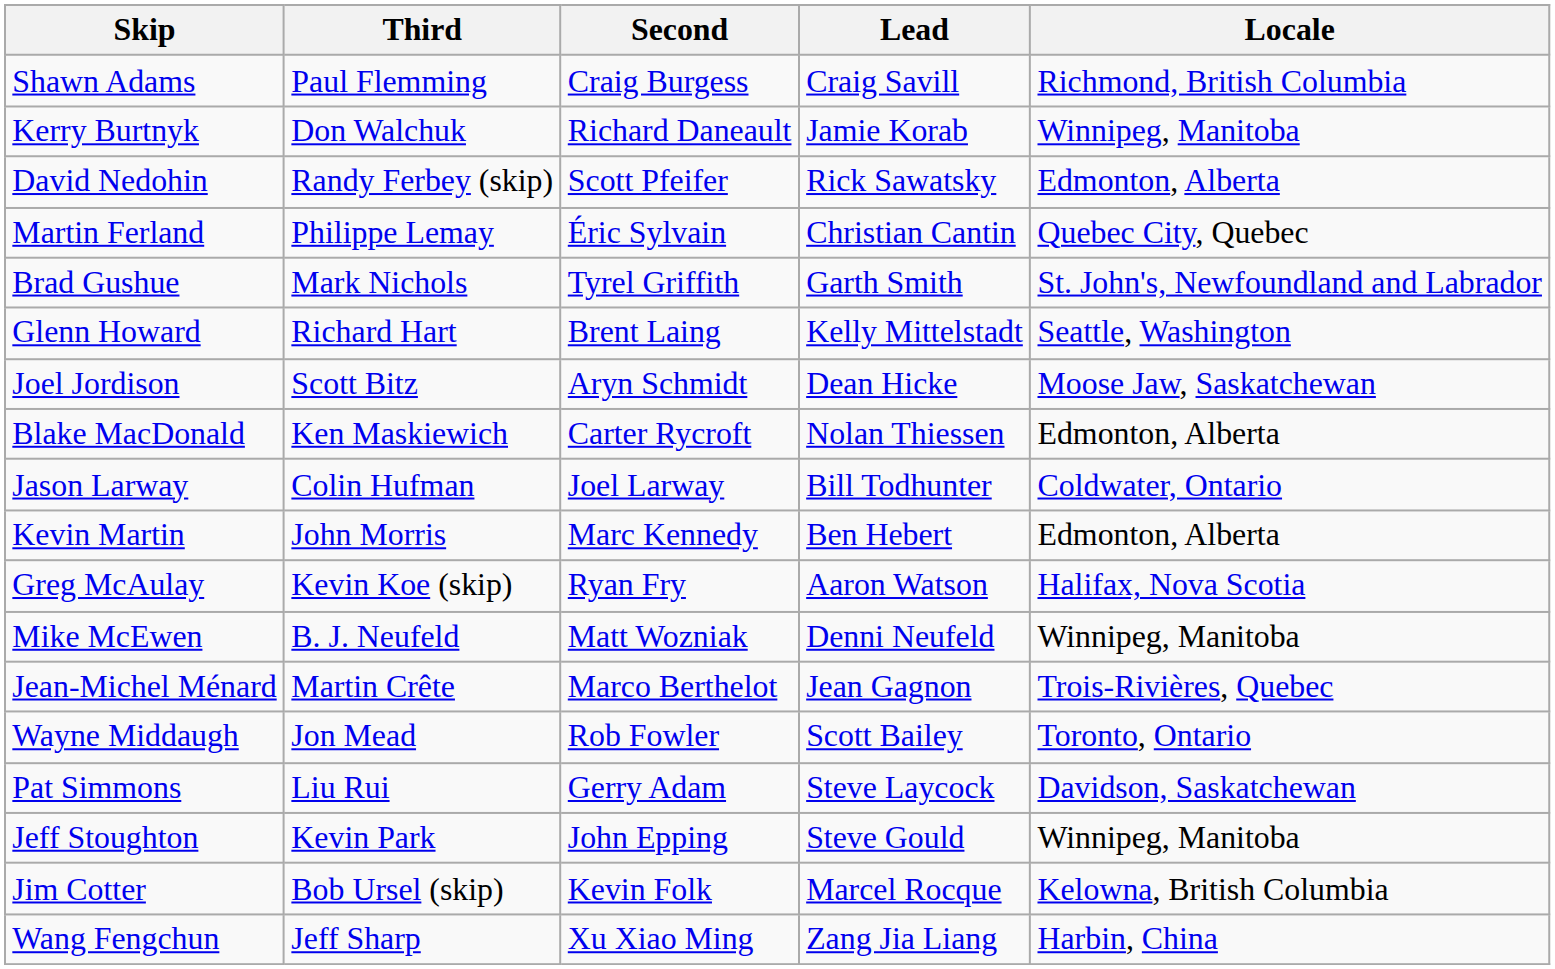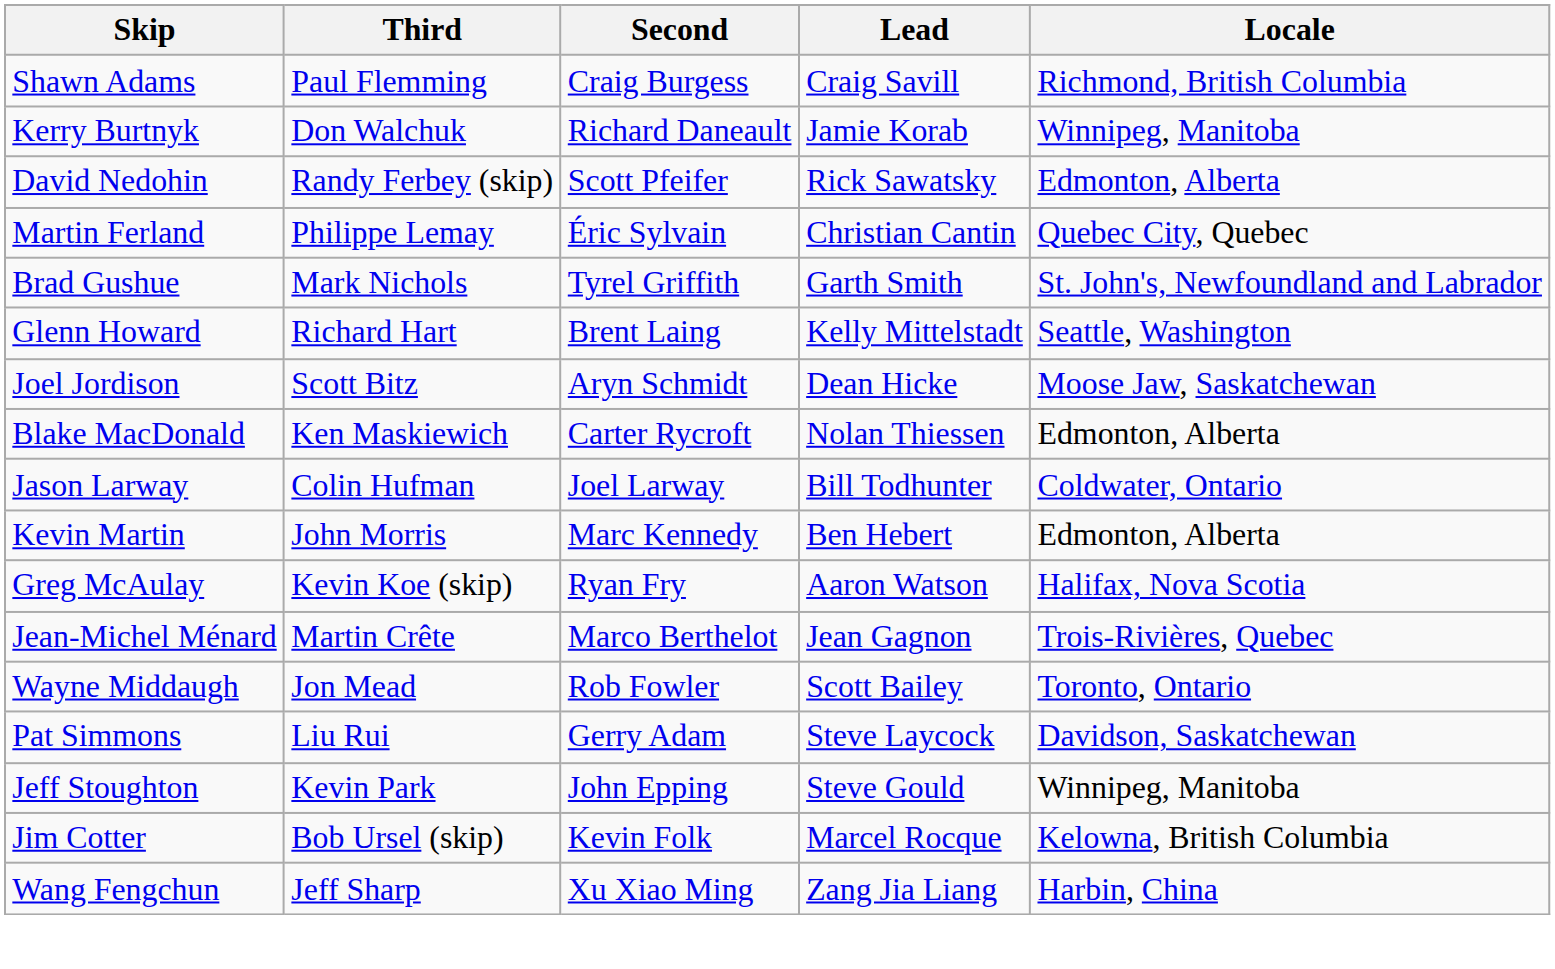 <table class="wikitable">
 <tr>
 <th>Skip</th>
 <th>Third</th>
 <th>Second</th>
 <th>Lead</th>
 <th>Locale</th>
 </tr>
 <tr>
 <td><a href='#'>Shawn Adams</a></td>
 <td><a href='#'>Paul Flemming</a></td>
 <td><a href='#'>Craig Burgess</a></td>
 <td><a href='#'>Craig Savill</a></td>
 <td> <a href='#'>Richmond, British Columbia</a></td>
 </tr>
 <tr>
 <td><a href='#'>Kerry Burtnyk</a></td>
 <td><a href='#'>Don Walchuk</a></td>
 <td><a href='#'>Richard Daneault</a></td>
 <td><a href='#'>Jamie Korab</a></td>
 <td> <a href='#'>Winnipeg</a>, <a href='#'>Manitoba</a></td>
 </tr>
 <tr>
 <td><a href='#'>David Nedohin</a></td>
 <td><a href='#'>Randy Ferbey</a> (skip)</td>
 <td><a href='#'>Scott Pfeifer</a></td>
 <td><a href='#'>Rick Sawatsky</a></td>
 <td> <a href='#'>Edmonton</a>, <a href='#'>Alberta</a></td>
 </tr>
 <tr>
 <td><a href='#'>Martin Ferland</a></td>
 <td><a href='#'>Philippe Lemay</a></td>
 <td><a href='#'>Éric Sylvain</a></td>
 <td><a href='#'>Christian Cantin</a></td>
 <td> <a href='#'>Quebec City</a>, Quebec</td>
 </tr>
 <tr>
 <td><a href='#'>Brad Gushue</a></td>
 <td><a href='#'>Mark Nichols</a></td>
 <td><a href='#'>Tyrel Griffith</a></td>
 <td><a href='#'>Garth Smith</a></td>
 <td> <a href='#'>St. John's, Newfoundland and Labrador</a></td>
 </tr>
 <tr>
 <td><a href='#'>Glenn Howard</a></td>
 <td><a href='#'>Richard Hart</a></td>
 <td><a href='#'>Brent Laing</a></td>
 <td><a href='#'>Kelly Mittelstadt</a></td>
 <td> <a href='#'>Seattle</a>, <a href='#'>Washington</a></td>
 </tr>
 <tr>
 <td><a href='#'>Joel Jordison</a></td>
 <td><a href='#'>Scott Bitz</a></td>
 <td><a href='#'>Aryn Schmidt</a></td>
 <td><a href='#'>Dean Hicke</a></td>
 <td> <a href='#'>Moose Jaw</a>, <a href='#'>Saskatchewan</a></td>
 </tr>
 <tr>
 <td><a href='#'>Blake MacDonald</a></td>
 <td><a href='#'>Ken Maskiewich</a></td>
 <td><a href='#'>Carter Rycroft</a></td>
 <td><a href='#'>Nolan Thiessen</a></td>
 <td> Edmonton, Alberta</td>
 </tr>
 <tr>
 <td><a href='#'>Jason Larway</a></td>
 <td><a href='#'>Colin Hufman</a></td>
 <td><a href='#'>Joel Larway</a></td>
 <td><a href='#'>Bill Todhunter</a></td>
 <td> <a href='#'>Coldwater, Ontario</a></td>
 </tr>
 <tr>
 <td><a href='#'>Kevin Martin</a></td>
 <td><a href='#'>John Morris</a></td>
 <td><a href='#'>Marc Kennedy</a></td>
 <td><a href='#'>Ben Hebert</a></td>
 <td> Edmonton, Alberta</td>
 </tr>
 <tr>
 <td><a href='#'>Greg McAulay</a></td>
 <td><a href='#'>Kevin Koe</a> (skip)</td>
 <td><a href='#'>Ryan Fry</a></td>
 <td><a href='#'>Aaron Watson</a></td>
 <td> <a href='#'>Halifax, Nova Scotia</a></td>
 </tr>
 <tr>
-<td><a href='#'>Mike McEwen</a></td>
-<td><a href='#'>B. J. Neufeld</a></td>
-<td><a href='#'>Matt Wozniak</a></td>
-<td><a href='#'>Denni Neufeld</a></td>
-<td> Winnipeg, Manitoba</td>
-</tr>
-<tr>
 <td><a href='#'>Jean-Michel Ménard</a></td>
 <td><a href='#'>Martin Crête</a></td>
 <td><a href='#'>Marco Berthelot</a></td>
 <td><a href='#'>Jean Gagnon</a></td>
 <td> <a href='#'>Trois-Rivières</a>, <a href='#'>Quebec</a></td>
 </tr>
 <tr>
 <td><a href='#'>Wayne Middaugh</a></td>
 <td><a href='#'>Jon Mead</a></td>
 <td><a href='#'>Rob Fowler</a></td>
 <td><a href='#'>Scott Bailey</a></td>
 <td> <a href='#'>Toronto</a>, <a href='#'>Ontario</a></td>
 </tr>
 <tr>
 <td><a href='#'>Pat Simmons</a></td>
 <td><a href='#'>Liu Rui</a></td>
 <td><a href='#'>Gerry Adam</a></td>
 <td><a href='#'>Steve Laycock</a></td>
 <td> <a href='#'>Davidson, Saskatchewan</a></td>
 </tr>
 <tr>
 <td><a href='#'>Jeff Stoughton</a></td>
 <td><a href='#'>Kevin Park</a></td>
 <td><a href='#'>John Epping</a></td>
 <td><a href='#'>Steve Gould</a></td>
 <td> Winnipeg, Manitoba</td>
 </tr>
 <tr>
 <td><a href='#'>Jim Cotter</a></td>
 <td><a href='#'>Bob Ursel</a> (skip)</td>
 <td><a href='#'>Kevin Folk</a></td>
 <td><a href='#'>Marcel Rocque</a></td>
 <td> <a href='#'>Kelowna</a>, British Columbia</td>
 </tr>
 <tr>
 <td><a href='#'>Wang Fengchun</a></td>
 <td><a href='#'>Jeff Sharp</a></td>
 <td><a href='#'>Xu Xiao Ming</a></td>
 <td><a href='#'>Zang Jia Liang</a></td>
 <td> <a href='#'>Harbin</a>, <a href='#'>China</a></td>
 </tr>
 </table>
